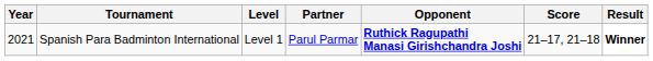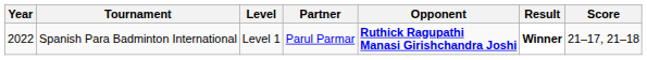 <table class="sortable wikitable" style="font-size: 90%;">
 <tr>
 <th>Year</th>
 <th>Tournament</th>
 <th>Level</th>
 <th>Partner</th>
 <th>Opponent</th>
+<th>Result</th>
 <th>Score</th>
-<th>Result</th>
 </tr>
 <tr>
-<td align="center">2021</td>
+<td align="center">2022</td>
 <td align="left">Spanish Para Badminton International</td>
 <td align="left">Level 1</td>
 <td> <a href='#'>Parul Parmar</a></td>
 <td align="left"><strong> <a href='#'>Ruthick Ragupathi</a><br> <a href='#'>Manasi Girishchandra Joshi</a></strong></td>
+<td style="text-align:left; background:white"> <strong>Winner</strong></td>
 <td align="left">21–17, 21–18</td>
-<td style="text-align:left; background:white"> <strong>Winner</strong></td>
 </tr>
 </table>
